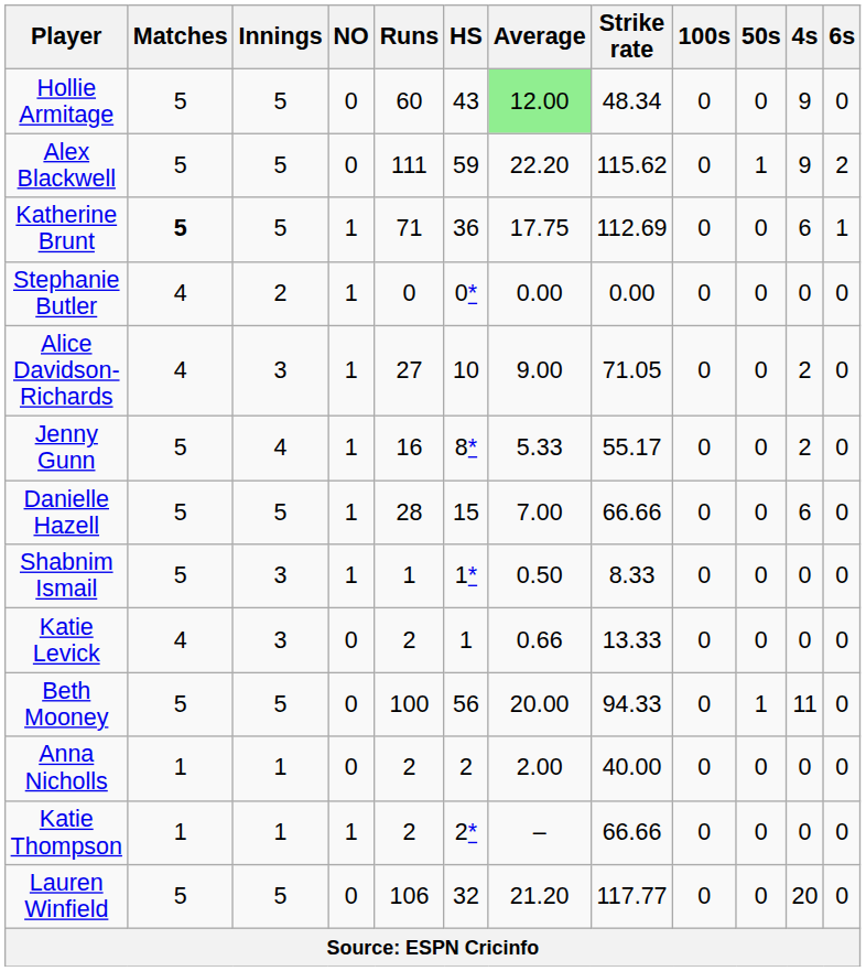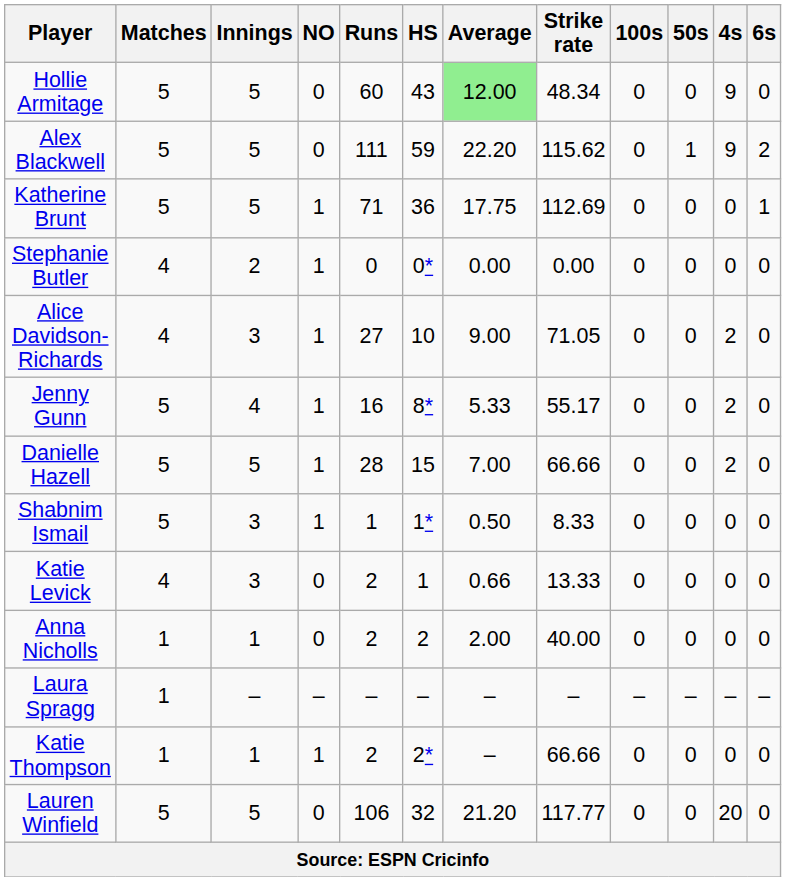 <table class="wikitable" style="text-align:center; width:55%;">
 <tr>
 <th>Player</th>
 <th>Matches</th>
 <th>Innings</th>
 <th>NO</th>
 <th>Runs</th>
 <th>HS</th>
 <th>Average</th>
 <th>Strike rate</th>
 <th>100s</th>
 <th>50s</th>
 <th>4s</th>
 <th>6s</th>
 </tr>
 <tr>
 <td><a href='#'>Hollie Armitage</a></td>
 <td>5</td>
 <td>5</td>
 <td>0</td>
 <td>60</td>
 <td>43</td>
 <td style="background: lightgreen;">12.00</td>
 <td>48.34</td>
 <td>0</td>
 <td>0</td>
 <td>9</td>
 <td>0</td>
 </tr>
 <tr>
 <td><a href='#'>Alex Blackwell</a></td>
 <td>5</td>
 <td>5</td>
 <td>0</td>
 <td>111</td>
 <td>59</td>
 <td>22.20</td>
 <td>115.62</td>
 <td>0</td>
 <td>1</td>
 <td>9</td>
 <td>2</td>
 </tr>
 <tr>
 <td><a href='#'>Katherine Brunt</a></td>
-<td><strong>5</strong></td>
+<td>5</td>
 <td>5</td>
 <td>1</td>
 <td>71</td>
 <td>36</td>
 <td>17.75</td>
 <td>112.69</td>
 <td>0</td>
 <td>0</td>
-<td>6</td>
+<td>0</td>
 <td>1</td>
 </tr>
 <tr>
 <td><a href='#'>Stephanie Butler</a></td>
 <td>4</td>
 <td>2</td>
 <td>1</td>
 <td>0</td>
 <td>0<a href='#'>*</a></td>
 <td>0.00</td>
 <td>0.00</td>
 <td>0</td>
 <td>0</td>
 <td>0</td>
 <td>0</td>
 </tr>
 <tr>
 <td><a href='#'>Alice Davidson-Richards</a></td>
 <td>4</td>
 <td>3</td>
 <td>1</td>
 <td>27</td>
 <td>10</td>
 <td>9.00</td>
 <td>71.05</td>
 <td>0</td>
 <td>0</td>
 <td>2</td>
 <td>0</td>
 </tr>
 <tr>
 <td><a href='#'>Jenny Gunn</a></td>
 <td>5</td>
 <td>4</td>
 <td>1</td>
 <td>16</td>
 <td>8<a href='#'>*</a></td>
 <td>5.33</td>
 <td>55.17</td>
 <td>0</td>
 <td>0</td>
 <td>2</td>
 <td>0</td>
 </tr>
 <tr>
 <td><a href='#'>Danielle Hazell</a></td>
 <td>5</td>
 <td>5</td>
 <td>1</td>
 <td>28</td>
 <td>15</td>
 <td>7.00</td>
 <td>66.66</td>
 <td>0</td>
 <td>0</td>
-<td>6</td>
+<td>2</td>
 <td>0</td>
 </tr>
 <tr>
 <td><a href='#'>Shabnim Ismail</a></td>
 <td>5</td>
 <td>3</td>
 <td>1</td>
 <td>1</td>
 <td>1<a href='#'>*</a></td>
 <td>0.50</td>
 <td>8.33</td>
 <td>0</td>
 <td>0</td>
 <td>0</td>
 <td>0</td>
 </tr>
 <tr>
 <td><a href='#'>Katie Levick</a></td>
 <td>4</td>
 <td>3</td>
 <td>0</td>
 <td>2</td>
 <td>1</td>
 <td>0.66</td>
 <td>13.33</td>
 <td>0</td>
 <td>0</td>
 <td>0</td>
 <td>0</td>
 </tr>
 <tr>
-<td><a href='#'>Beth Mooney</a></td>
-<td>5</td>
-<td>5</td>
-<td>0</td>
-<td>100</td>
-<td>56</td>
-<td>20.00</td>
-<td>94.33</td>
-<td>0</td>
-<td>1</td>
-<td>11</td>
-<td>0</td>
-</tr>
-<tr>
 <td><a href='#'>Anna Nicholls</a></td>
 <td>1</td>
 <td>1</td>
 <td>0</td>
 <td>2</td>
 <td>2</td>
 <td>2.00</td>
 <td>40.00</td>
 <td>0</td>
 <td>0</td>
 <td>0</td>
 <td>0</td>
+</tr>
+<tr>
+<td><a href='#'>Laura Spragg</a></td>
+<td>1</td>
+<td>–</td>
+<td>–</td>
+<td>–</td>
+<td>–</td>
+<td>–</td>
+<td>–</td>
+<td>–</td>
+<td>–</td>
+<td>–</td>
+<td>–</td>
 </tr>
 <tr>
 <td><a href='#'>Katie Thompson</a></td>
 <td>1</td>
 <td>1</td>
 <td>1</td>
 <td>2</td>
 <td>2<a href='#'>*</a></td>
 <td>–</td>
 <td>66.66</td>
 <td>0</td>
 <td>0</td>
 <td>0</td>
 <td>0</td>
 </tr>
 <tr>
 <td><a href='#'>Lauren Winfield</a></td>
 <td>5</td>
 <td>5</td>
 <td>0</td>
 <td>106</td>
 <td>32</td>
 <td>21.20</td>
 <td>117.77</td>
 <td>0</td>
 <td>0</td>
 <td>20</td>
 <td>0</td>
 </tr>
 <tr>
 <th colspan="12"><small>Source: ESPN Cricinfo </small></th>
 </tr>
 </table>
